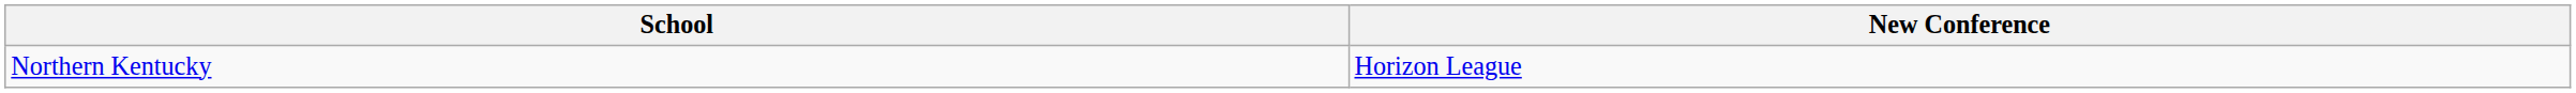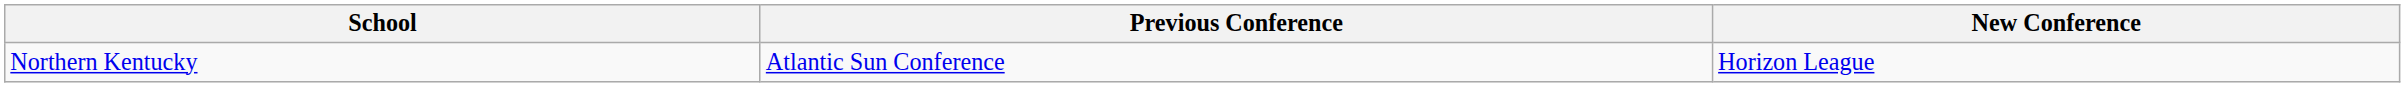 <table class="wikitable sortable" style="width:80%; text-align:center; font-size:100%; text-align:left;">
 <tr>
 <th>School</th>
+<th>Previous Conference</th>
 <th>New Conference</th>
 </tr>
 <tr>
 <td><a href='#'>Northern Kentucky</a></td>
+<td><a href='#'>Atlantic Sun Conference</a></td>
 <td><a href='#'>Horizon League</a></td>
 </tr>
 </table>
